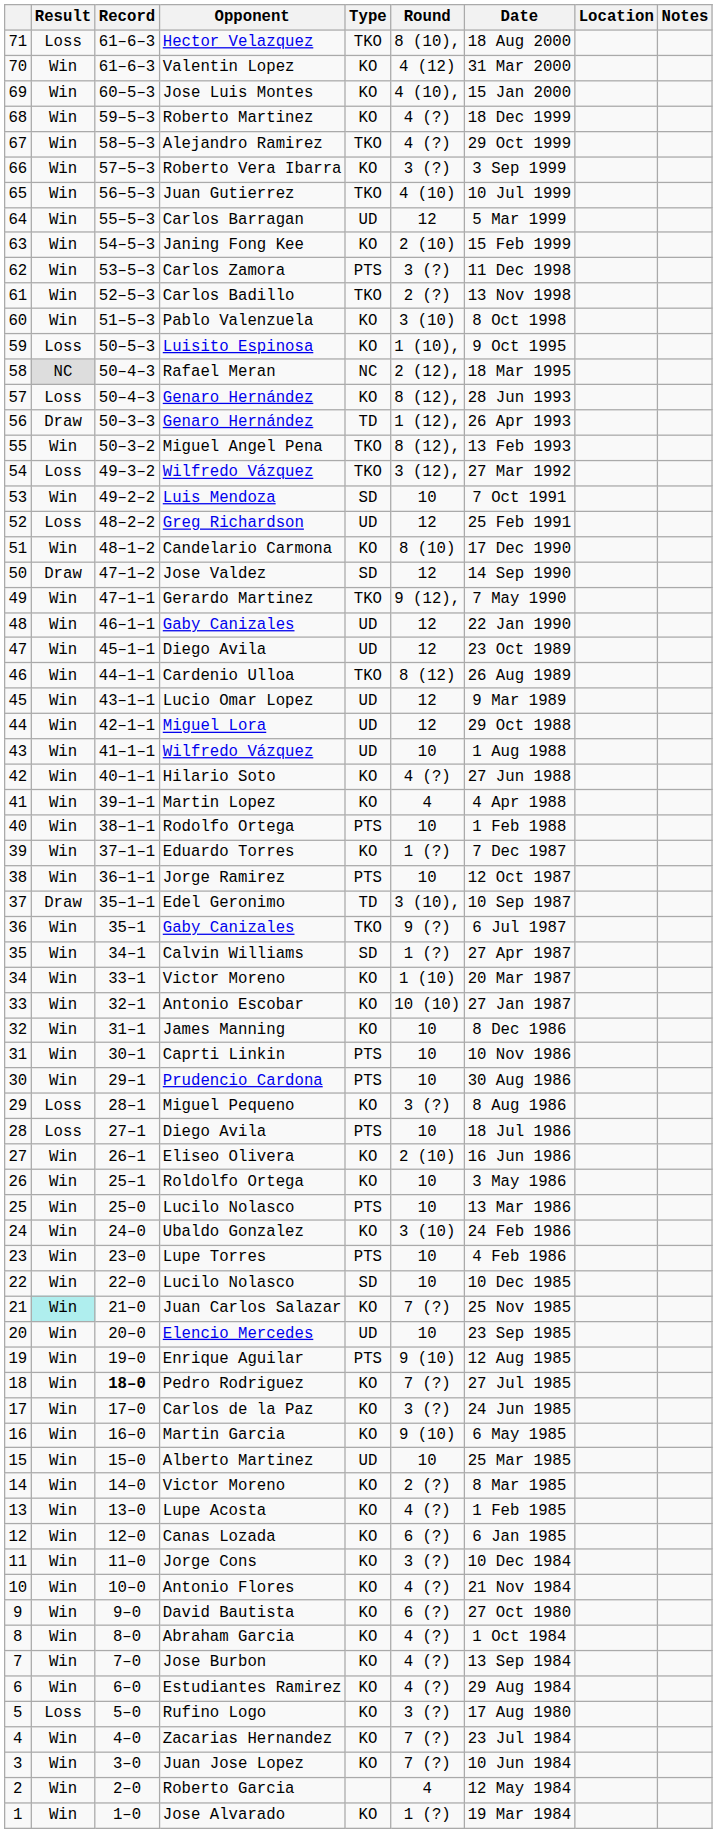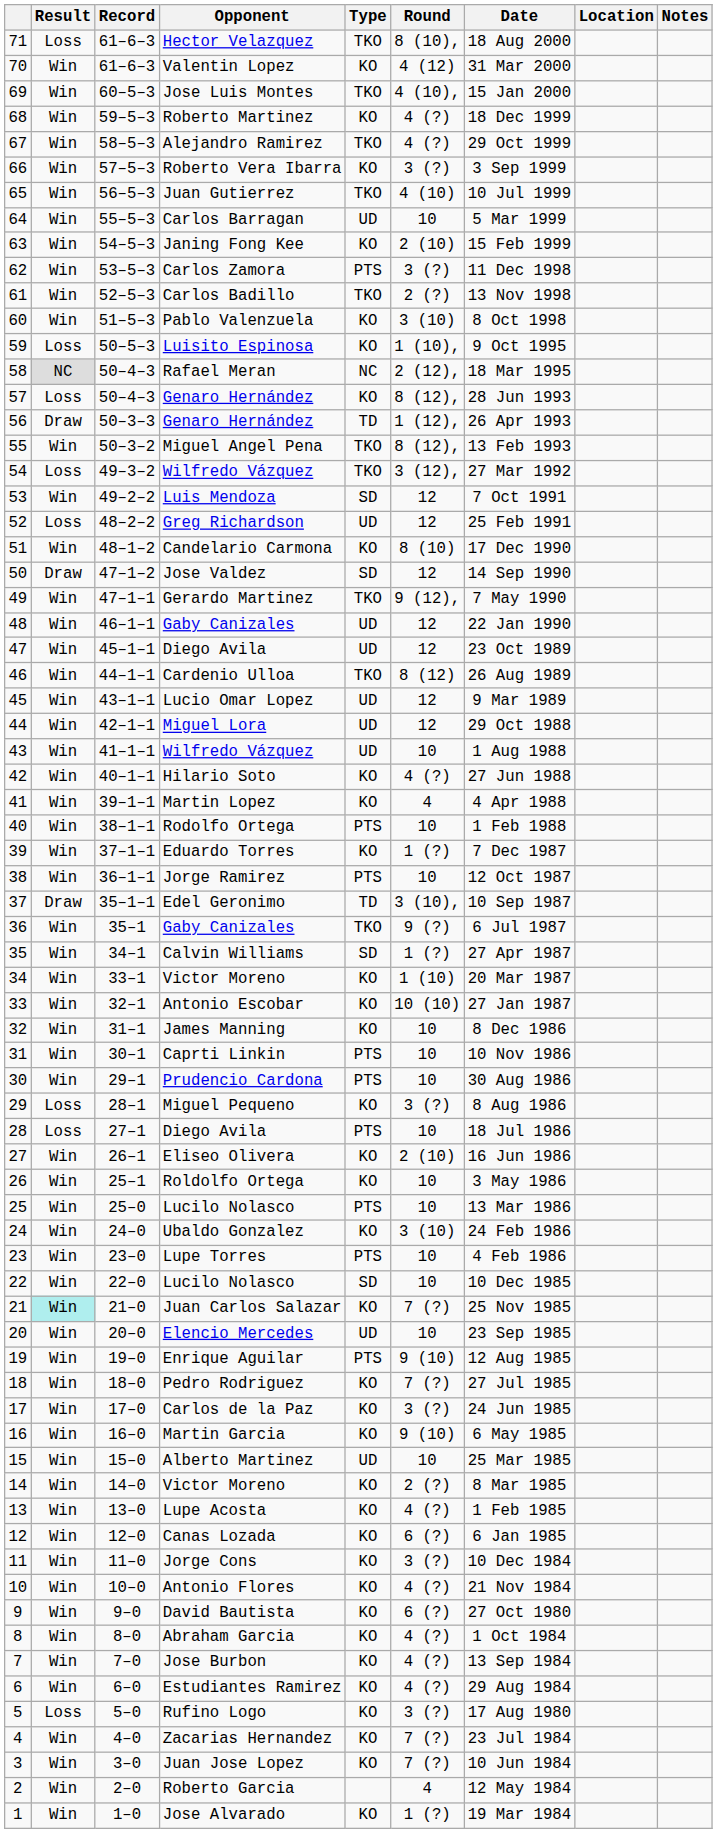 <table class="wikitable" style="text-align:center; font-size:95%">
 <tr>
 <th></th>
 <th>Result</th>
 <th>Record</th>
 <th>Opponent</th>
 <th>Type</th>
 <th>Round</th>
 <th>Date</th>
 <th>Location</th>
 <th>Notes</th>
 </tr>
 <tr>
 <td>71</td>
 <td>Loss</td>
 <td>61–6–3 </td>
 <td align=left><a href='#'>Hector Velazquez</a></td>
 <td>TKO</td>
 <td>8 (10), </td>
 <td>18 Aug 2000</td>
 <td align=left></td>
 <td align=left></td>
 </tr>
 <tr>
 <td>70</td>
 <td>Win</td>
 <td>61–6–3 </td>
 <td align=left>Valentin Lopez</td>
 <td>KO</td>
 <td>4 (12)</td>
 <td>31 Mar 2000</td>
 <td align=left></td>
 <td align=left></td>
 </tr>
 <tr>
 <td>69</td>
 <td>Win</td>
 <td>60–5–3 </td>
 <td align=left>Jose Luis Montes</td>
-<td>KO</td>
+<td>TKO</td>
 <td>4 (10), </td>
 <td>15 Jan 2000</td>
 <td align=left></td>
 <td align=left></td>
 </tr>
 <tr>
 <td>68</td>
 <td>Win</td>
 <td>59–5–3 </td>
 <td align=left>Roberto Martinez</td>
 <td>KO</td>
 <td>4 (?)</td>
 <td>18 Dec 1999</td>
 <td align=left></td>
 <td align=left></td>
 </tr>
 <tr>
 <td>67</td>
 <td>Win</td>
 <td>58–5–3 </td>
 <td align=left>Alejandro Ramirez</td>
 <td>TKO</td>
 <td>4 (?)</td>
 <td>29 Oct 1999</td>
 <td align=left></td>
 <td align=left></td>
 </tr>
 <tr>
 <td>66</td>
 <td>Win</td>
 <td>57–5–3 </td>
 <td align=left>Roberto Vera Ibarra</td>
 <td>KO</td>
 <td>3 (?)</td>
 <td>3 Sep 1999</td>
 <td align=left></td>
 <td align=left></td>
 </tr>
 <tr>
 <td>65</td>
 <td>Win</td>
 <td>56–5–3 </td>
 <td align=left>Juan Gutierrez</td>
 <td>TKO</td>
 <td>4 (10)</td>
 <td>10 Jul 1999</td>
 <td align=left></td>
 <td align=left></td>
 </tr>
 <tr>
 <td>64</td>
 <td>Win</td>
 <td>55–5–3 </td>
 <td align=left>Carlos Barragan</td>
 <td>UD</td>
-<td>12</td>
+<td>10</td>
 <td>5 Mar 1999</td>
 <td align=left></td>
 <td align=left></td>
 </tr>
 <tr>
 <td>63</td>
 <td>Win</td>
 <td>54–5–3 </td>
 <td align=left>Janing Fong Kee</td>
 <td>KO</td>
 <td>2 (10)</td>
 <td>15 Feb 1999</td>
 <td align=left></td>
 <td align=left></td>
 </tr>
 <tr>
 <td>62</td>
 <td>Win</td>
 <td>53–5–3 </td>
 <td align=left>Carlos Zamora</td>
 <td>PTS</td>
 <td>3 (?)</td>
 <td>11 Dec 1998</td>
 <td align=left></td>
 <td align=left></td>
 </tr>
 <tr>
 <td>61</td>
 <td>Win</td>
 <td>52–5–3 </td>
 <td align=left>Carlos Badillo</td>
 <td>TKO</td>
 <td>2 (?)</td>
 <td>13 Nov 1998</td>
 <td align=left></td>
 <td align=left></td>
 </tr>
 <tr>
 <td>60</td>
 <td>Win</td>
 <td>51–5–3 </td>
 <td align=left>Pablo Valenzuela</td>
 <td>KO</td>
 <td>3 (10)</td>
 <td>8 Oct 1998</td>
 <td align=left></td>
 <td align=left></td>
 </tr>
 <tr>
 <td>59</td>
 <td>Loss</td>
 <td>50–5–3 </td>
 <td align=left><a href='#'>Luisito Espinosa</a></td>
 <td>KO</td>
 <td>1 (10), </td>
 <td>9 Oct 1995</td>
 <td align=left></td>
 <td align=left></td>
 </tr>
 <tr>
 <td>58</td>
 <td style="background:#DDD">NC</td>
 <td>50–4–3 </td>
 <td align=left>Rafael Meran</td>
 <td>NC</td>
 <td>2 (12), </td>
 <td>18 Mar 1995</td>
 <td align=left></td>
 <td align=left></td>
 </tr>
 <tr>
 <td>57</td>
 <td>Loss</td>
 <td>50–4–3</td>
 <td align=left><a href='#'>Genaro Hernández</a></td>
 <td>KO</td>
 <td>8 (12), </td>
 <td>28 Jun 1993</td>
 <td align=left></td>
 <td align=left></td>
 </tr>
 <tr>
 <td>56</td>
 <td>Draw</td>
 <td>50–3–3</td>
 <td align=left><a href='#'>Genaro Hernández</a></td>
 <td>TD</td>
 <td>1 (12), </td>
 <td>26 Apr 1993</td>
 <td align=left></td>
 <td align=left></td>
 </tr>
 <tr>
 <td>55</td>
 <td>Win</td>
 <td>50–3–2</td>
 <td align=left>Miguel Angel Pena</td>
 <td>TKO</td>
 <td>8 (12), </td>
 <td>13 Feb 1993</td>
 <td align=left></td>
 <td align=left></td>
 </tr>
 <tr>
 <td>54</td>
 <td>Loss</td>
 <td>49–3–2</td>
 <td align=left><a href='#'>Wilfredo Vázquez</a></td>
 <td>TKO</td>
 <td>3 (12), </td>
 <td>27 Mar 1992</td>
 <td align=left></td>
 <td align=left></td>
 </tr>
 <tr>
 <td>53</td>
 <td>Win</td>
 <td>49–2–2</td>
 <td align=left><a href='#'>Luis Mendoza</a></td>
 <td>SD</td>
-<td>10</td>
+<td>12</td>
 <td>7 Oct 1991</td>
 <td align=left></td>
 <td align=left></td>
 </tr>
 <tr>
 <td>52</td>
 <td>Loss</td>
 <td>48–2–2</td>
 <td align=left><a href='#'>Greg Richardson</a></td>
 <td>UD</td>
 <td>12</td>
 <td>25 Feb 1991</td>
 <td align=left></td>
 <td align=left></td>
 </tr>
 <tr>
 <td>51</td>
 <td>Win</td>
 <td>48–1–2</td>
 <td align=left>Candelario Carmona</td>
 <td>KO</td>
 <td>8 (10)</td>
 <td>17 Dec 1990</td>
 <td align=left></td>
 <td align=left></td>
 </tr>
 <tr>
 <td>50</td>
 <td>Draw</td>
 <td>47–1–2</td>
 <td align=left>Jose Valdez</td>
 <td>SD</td>
 <td>12</td>
 <td>14 Sep 1990</td>
 <td align=left></td>
 <td align=left></td>
 </tr>
 <tr>
 <td>49</td>
 <td>Win</td>
 <td>47–1–1</td>
 <td align=left>Gerardo Martinez</td>
 <td>TKO</td>
 <td>9 (12), </td>
 <td>7 May 1990</td>
 <td align=left></td>
 <td align=left></td>
 </tr>
 <tr>
 <td>48</td>
 <td>Win</td>
 <td>46–1–1</td>
 <td align=left><a href='#'>Gaby Canizales</a></td>
 <td>UD</td>
 <td>12</td>
 <td>22 Jan 1990</td>
 <td align=left></td>
 <td align=left></td>
 </tr>
 <tr>
 <td>47</td>
 <td>Win</td>
 <td>45–1–1</td>
 <td align=left>Diego Avila</td>
 <td>UD</td>
 <td>12</td>
 <td>23 Oct 1989</td>
 <td align=left></td>
 <td align=left></td>
 </tr>
 <tr>
 <td>46</td>
 <td>Win</td>
 <td>44–1–1</td>
 <td align=left>Cardenio Ulloa</td>
 <td>TKO</td>
 <td>8 (12)</td>
 <td>26 Aug 1989</td>
 <td align=left></td>
 <td align=left></td>
 </tr>
 <tr>
 <td>45</td>
 <td>Win</td>
 <td>43–1–1</td>
 <td align=left>Lucio Omar Lopez</td>
 <td>UD</td>
 <td>12</td>
 <td>9 Mar 1989</td>
 <td align=left></td>
 <td align=left></td>
 </tr>
 <tr>
 <td>44</td>
 <td>Win</td>
 <td>42–1–1</td>
 <td align=left><a href='#'>Miguel Lora</a></td>
 <td>UD</td>
 <td>12</td>
 <td>29 Oct 1988</td>
 <td align=left></td>
 <td align=left></td>
 </tr>
 <tr>
 <td>43</td>
 <td>Win</td>
 <td>41–1–1</td>
 <td align=left><a href='#'>Wilfredo Vázquez</a></td>
 <td>UD</td>
 <td>10</td>
 <td>1 Aug 1988</td>
 <td align=left></td>
 <td align=left></td>
 </tr>
 <tr>
 <td>42</td>
 <td>Win</td>
 <td>40–1–1</td>
 <td align=left>Hilario Soto</td>
 <td>KO</td>
 <td>4 (?)</td>
 <td>27 Jun 1988</td>
 <td align=left></td>
 <td align=left></td>
 </tr>
 <tr>
 <td>41</td>
 <td>Win</td>
 <td>39–1–1</td>
 <td align=left>Martin Lopez</td>
 <td>KO</td>
 <td>4</td>
 <td>4 Apr 1988</td>
 <td align=left></td>
 <td align=left></td>
 </tr>
 <tr>
 <td>40</td>
 <td>Win</td>
 <td>38–1–1</td>
 <td align=left>Rodolfo Ortega</td>
 <td>PTS</td>
 <td>10</td>
 <td>1 Feb 1988</td>
 <td align=left></td>
 <td align=left></td>
 </tr>
 <tr>
 <td>39</td>
 <td>Win</td>
 <td>37–1–1</td>
 <td align=left>Eduardo Torres</td>
 <td>KO</td>
 <td>1 (?)</td>
 <td>7 Dec 1987</td>
 <td align=left></td>
 <td align=left></td>
 </tr>
 <tr>
 <td>38</td>
 <td>Win</td>
 <td>36–1–1</td>
 <td align=left>Jorge Ramirez</td>
 <td>PTS</td>
 <td>10</td>
 <td>12 Oct 1987</td>
 <td align=left></td>
 <td align=left></td>
 </tr>
 <tr>
 <td>37</td>
 <td>Draw</td>
 <td>35–1–1</td>
 <td align=left>Edel Geronimo</td>
 <td>TD</td>
 <td>3 (10), </td>
 <td>10 Sep 1987</td>
 <td align=left></td>
 <td align=left></td>
 </tr>
 <tr>
 <td>36</td>
 <td>Win</td>
 <td>35–1</td>
 <td align=left><a href='#'>Gaby Canizales</a></td>
 <td>TKO</td>
 <td>9 (?)</td>
 <td>6 Jul 1987</td>
 <td align=left></td>
 <td align=left></td>
 </tr>
 <tr>
 <td>35</td>
 <td>Win</td>
 <td>34–1</td>
 <td align=left>Calvin Williams</td>
 <td>SD</td>
 <td>1 (?)</td>
 <td>27 Apr 1987</td>
 <td align=left></td>
 <td align=left></td>
 </tr>
 <tr>
 <td>34</td>
 <td>Win</td>
 <td>33–1</td>
 <td align=left>Victor Moreno</td>
 <td>KO</td>
 <td>1 (10)</td>
 <td>20 Mar 1987</td>
 <td align=left></td>
 <td align=left></td>
 </tr>
 <tr>
 <td>33</td>
 <td>Win</td>
 <td>32–1</td>
 <td align=left>Antonio Escobar</td>
 <td>KO</td>
 <td>10 (10)</td>
 <td>27 Jan 1987</td>
 <td align=left></td>
 <td align=left></td>
 </tr>
 <tr>
 <td>32</td>
 <td>Win</td>
 <td>31–1</td>
 <td align=left>James Manning</td>
 <td>KO</td>
 <td>10</td>
 <td>8 Dec 1986</td>
 <td align=left></td>
 <td align=left></td>
 </tr>
 <tr>
 <td>31</td>
 <td>Win</td>
 <td>30–1</td>
 <td align=left>Caprti Linkin</td>
 <td>PTS</td>
 <td>10</td>
 <td>10 Nov 1986</td>
 <td align=left></td>
 <td align=left></td>
 </tr>
 <tr>
 <td>30</td>
 <td>Win</td>
 <td>29–1</td>
 <td align=left><a href='#'>Prudencio Cardona</a></td>
 <td>PTS</td>
 <td>10</td>
 <td>30 Aug 1986</td>
 <td align=left></td>
 <td align=left></td>
 </tr>
 <tr>
 <td>29</td>
 <td>Loss</td>
 <td>28–1</td>
 <td align=left>Miguel Pequeno</td>
 <td>KO</td>
 <td>3 (?)</td>
 <td>8 Aug 1986</td>
 <td align=left></td>
 <td align=left></td>
 </tr>
 <tr>
 <td>28</td>
 <td>Loss</td>
 <td>27–1</td>
 <td align=left>Diego Avila</td>
 <td>PTS</td>
 <td>10</td>
 <td>18 Jul 1986</td>
 <td align=left></td>
 <td align=left></td>
 </tr>
 <tr>
 <td>27</td>
 <td>Win</td>
 <td>26–1</td>
 <td align=left>Eliseo Olivera</td>
 <td>KO</td>
 <td>2 (10)</td>
 <td>16 Jun 1986</td>
 <td align=left></td>
 <td align=left></td>
 </tr>
 <tr>
 <td>26</td>
 <td>Win</td>
 <td>25–1</td>
 <td align=left>Roldolfo Ortega</td>
 <td>KO</td>
 <td>10</td>
 <td>3 May 1986</td>
 <td align=left></td>
 <td align=left></td>
 </tr>
 <tr>
 <td>25</td>
 <td>Win</td>
 <td>25–0</td>
 <td align=left>Lucilo Nolasco</td>
 <td>PTS</td>
 <td>10</td>
 <td>13 Mar 1986</td>
 <td align=left></td>
 <td align=left></td>
 </tr>
 <tr>
 <td>24</td>
 <td>Win</td>
 <td>24–0</td>
 <td align=left>Ubaldo Gonzalez</td>
 <td>KO</td>
 <td>3 (10)</td>
 <td>24 Feb 1986</td>
 <td align=left></td>
 <td align=left></td>
 </tr>
 <tr>
 <td>23</td>
 <td>Win</td>
 <td>23–0</td>
 <td align=left>Lupe Torres</td>
 <td>PTS</td>
 <td>10</td>
 <td>4 Feb 1986</td>
 <td align=left></td>
 <td align=left></td>
 </tr>
 <tr>
 <td>22</td>
 <td>Win</td>
 <td>22–0</td>
 <td align=left>Lucilo Nolasco</td>
 <td>SD</td>
 <td>10</td>
 <td>10 Dec 1985</td>
 <td align=left></td>
 <td align=left></td>
 </tr>
 <tr>
 <td>21</td>
 <td style="background: paleturquoise;">Win</td>
 <td>21–0</td>
 <td align=left>Juan Carlos Salazar</td>
 <td>KO</td>
 <td>7 (?)</td>
 <td>25 Nov 1985</td>
 <td align=left></td>
 <td align=left></td>
 </tr>
 <tr>
 <td>20</td>
 <td>Win</td>
 <td>20–0</td>
 <td align=left><a href='#'>Elencio Mercedes</a></td>
 <td>UD</td>
 <td>10</td>
 <td>23 Sep 1985</td>
 <td align=left></td>
 <td align=left></td>
 </tr>
 <tr>
 <td>19</td>
 <td>Win</td>
 <td>19–0</td>
 <td align=left>Enrique Aguilar</td>
 <td>PTS</td>
 <td>9 (10)</td>
 <td>12 Aug 1985</td>
 <td align=left></td>
 <td align=left></td>
 </tr>
 <tr>
 <td>18</td>
 <td>Win</td>
-<td><strong>18–0</strong></td>
+<td>18–0</td>
 <td align=left>Pedro Rodriguez</td>
 <td>KO</td>
 <td>7 (?)</td>
 <td>27 Jul 1985</td>
 <td align=left></td>
 <td align=left></td>
 </tr>
 <tr>
 <td>17</td>
 <td>Win</td>
 <td>17–0</td>
 <td align=left>Carlos de la Paz</td>
 <td>KO</td>
 <td>3 (?)</td>
 <td>24 Jun 1985</td>
 <td align=left></td>
 <td align=left></td>
 </tr>
 <tr>
 <td>16</td>
 <td>Win</td>
 <td>16–0</td>
 <td align=left>Martin Garcia</td>
 <td>KO</td>
 <td>9 (10)</td>
 <td>6 May 1985</td>
 <td align=left></td>
 <td align=left></td>
 </tr>
 <tr>
 <td>15</td>
 <td>Win</td>
 <td>15–0</td>
 <td align=left>Alberto Martinez</td>
 <td>UD</td>
 <td>10</td>
 <td>25 Mar 1985</td>
 <td align=left></td>
 <td align=left></td>
 </tr>
 <tr>
 <td>14</td>
 <td>Win</td>
 <td>14–0</td>
 <td align=left>Victor Moreno</td>
 <td>KO</td>
 <td>2 (?)</td>
 <td>8 Mar 1985</td>
 <td align=left></td>
 <td align=left></td>
 </tr>
 <tr>
 <td>13</td>
 <td>Win</td>
 <td>13–0</td>
 <td align=left>Lupe Acosta</td>
 <td>KO</td>
 <td>4 (?)</td>
 <td>1 Feb 1985</td>
 <td align=left></td>
 <td align=left></td>
 </tr>
 <tr>
 <td>12</td>
 <td>Win</td>
 <td>12–0</td>
 <td align=left>Canas Lozada</td>
 <td>KO</td>
 <td>6 (?)</td>
 <td>6 Jan 1985</td>
 <td align=left></td>
 <td align=left></td>
 </tr>
 <tr>
 <td>11</td>
 <td>Win</td>
 <td>11–0</td>
 <td align=left>Jorge Cons</td>
 <td>KO</td>
 <td>3 (?)</td>
 <td>10 Dec 1984</td>
 <td align=left></td>
 <td align=left></td>
 </tr>
 <tr>
 <td>10</td>
 <td>Win</td>
 <td>10–0</td>
 <td align=left>Antonio Flores</td>
 <td>KO</td>
 <td>4 (?)</td>
 <td>21 Nov 1984</td>
 <td align=left></td>
 <td align=left></td>
 </tr>
 <tr>
 <td>9</td>
 <td>Win</td>
 <td>9–0</td>
 <td align=left>David Bautista</td>
 <td>KO</td>
 <td>6 (?)</td>
 <td>27 Oct 1980</td>
 <td align=left></td>
 <td align=left></td>
 </tr>
 <tr>
 <td>8</td>
 <td>Win</td>
 <td>8–0</td>
 <td align=left>Abraham Garcia</td>
 <td>KO</td>
 <td>4 (?)</td>
 <td>1 Oct 1984</td>
 <td align=left></td>
 <td align=left></td>
 </tr>
 <tr>
 <td>7</td>
 <td>Win</td>
 <td>7–0</td>
 <td align=left>Jose Burbon</td>
 <td>KO</td>
 <td>4 (?)</td>
 <td>13 Sep 1984</td>
 <td align=left></td>
 <td align=left></td>
 </tr>
 <tr>
 <td>6</td>
 <td>Win</td>
 <td>6–0</td>
 <td align=left>Estudiantes Ramirez</td>
 <td>KO</td>
 <td>4 (?)</td>
 <td>29 Aug 1984</td>
 <td align=left></td>
 <td align=left></td>
 </tr>
 <tr>
 <td>5</td>
 <td>Loss</td>
 <td>5–0</td>
 <td align=left>Rufino Logo</td>
 <td>KO</td>
 <td>3 (?)</td>
 <td>17 Aug 1980</td>
 <td align=left></td>
 <td align=left></td>
 </tr>
 <tr>
 <td>4</td>
 <td>Win</td>
 <td>4–0</td>
 <td align=left>Zacarias Hernandez</td>
 <td>KO</td>
 <td>7 (?)</td>
 <td>23 Jul 1984</td>
 <td align=left></td>
 <td align=left></td>
 </tr>
 <tr>
 <td>3</td>
 <td>Win</td>
 <td>3–0</td>
 <td align=left>Juan Jose Lopez</td>
 <td>KO</td>
 <td>7 (?)</td>
 <td>10 Jun 1984</td>
 <td align=left></td>
 <td align=left></td>
 </tr>
 <tr>
 <td>2</td>
 <td>Win</td>
 <td>2–0</td>
 <td align=left>Roberto Garcia</td>
 <td></td>
 <td>4</td>
 <td>12 May 1984</td>
 <td align=left></td>
 <td align=left></td>
 </tr>
 <tr>
 <td>1</td>
 <td>Win</td>
 <td>1–0</td>
 <td align=left>Jose Alvarado</td>
 <td>KO</td>
 <td>1 (?)</td>
 <td>19 Mar 1984</td>
 <td align=left></td>
 <td align=left></td>
 </tr>
 </table>
